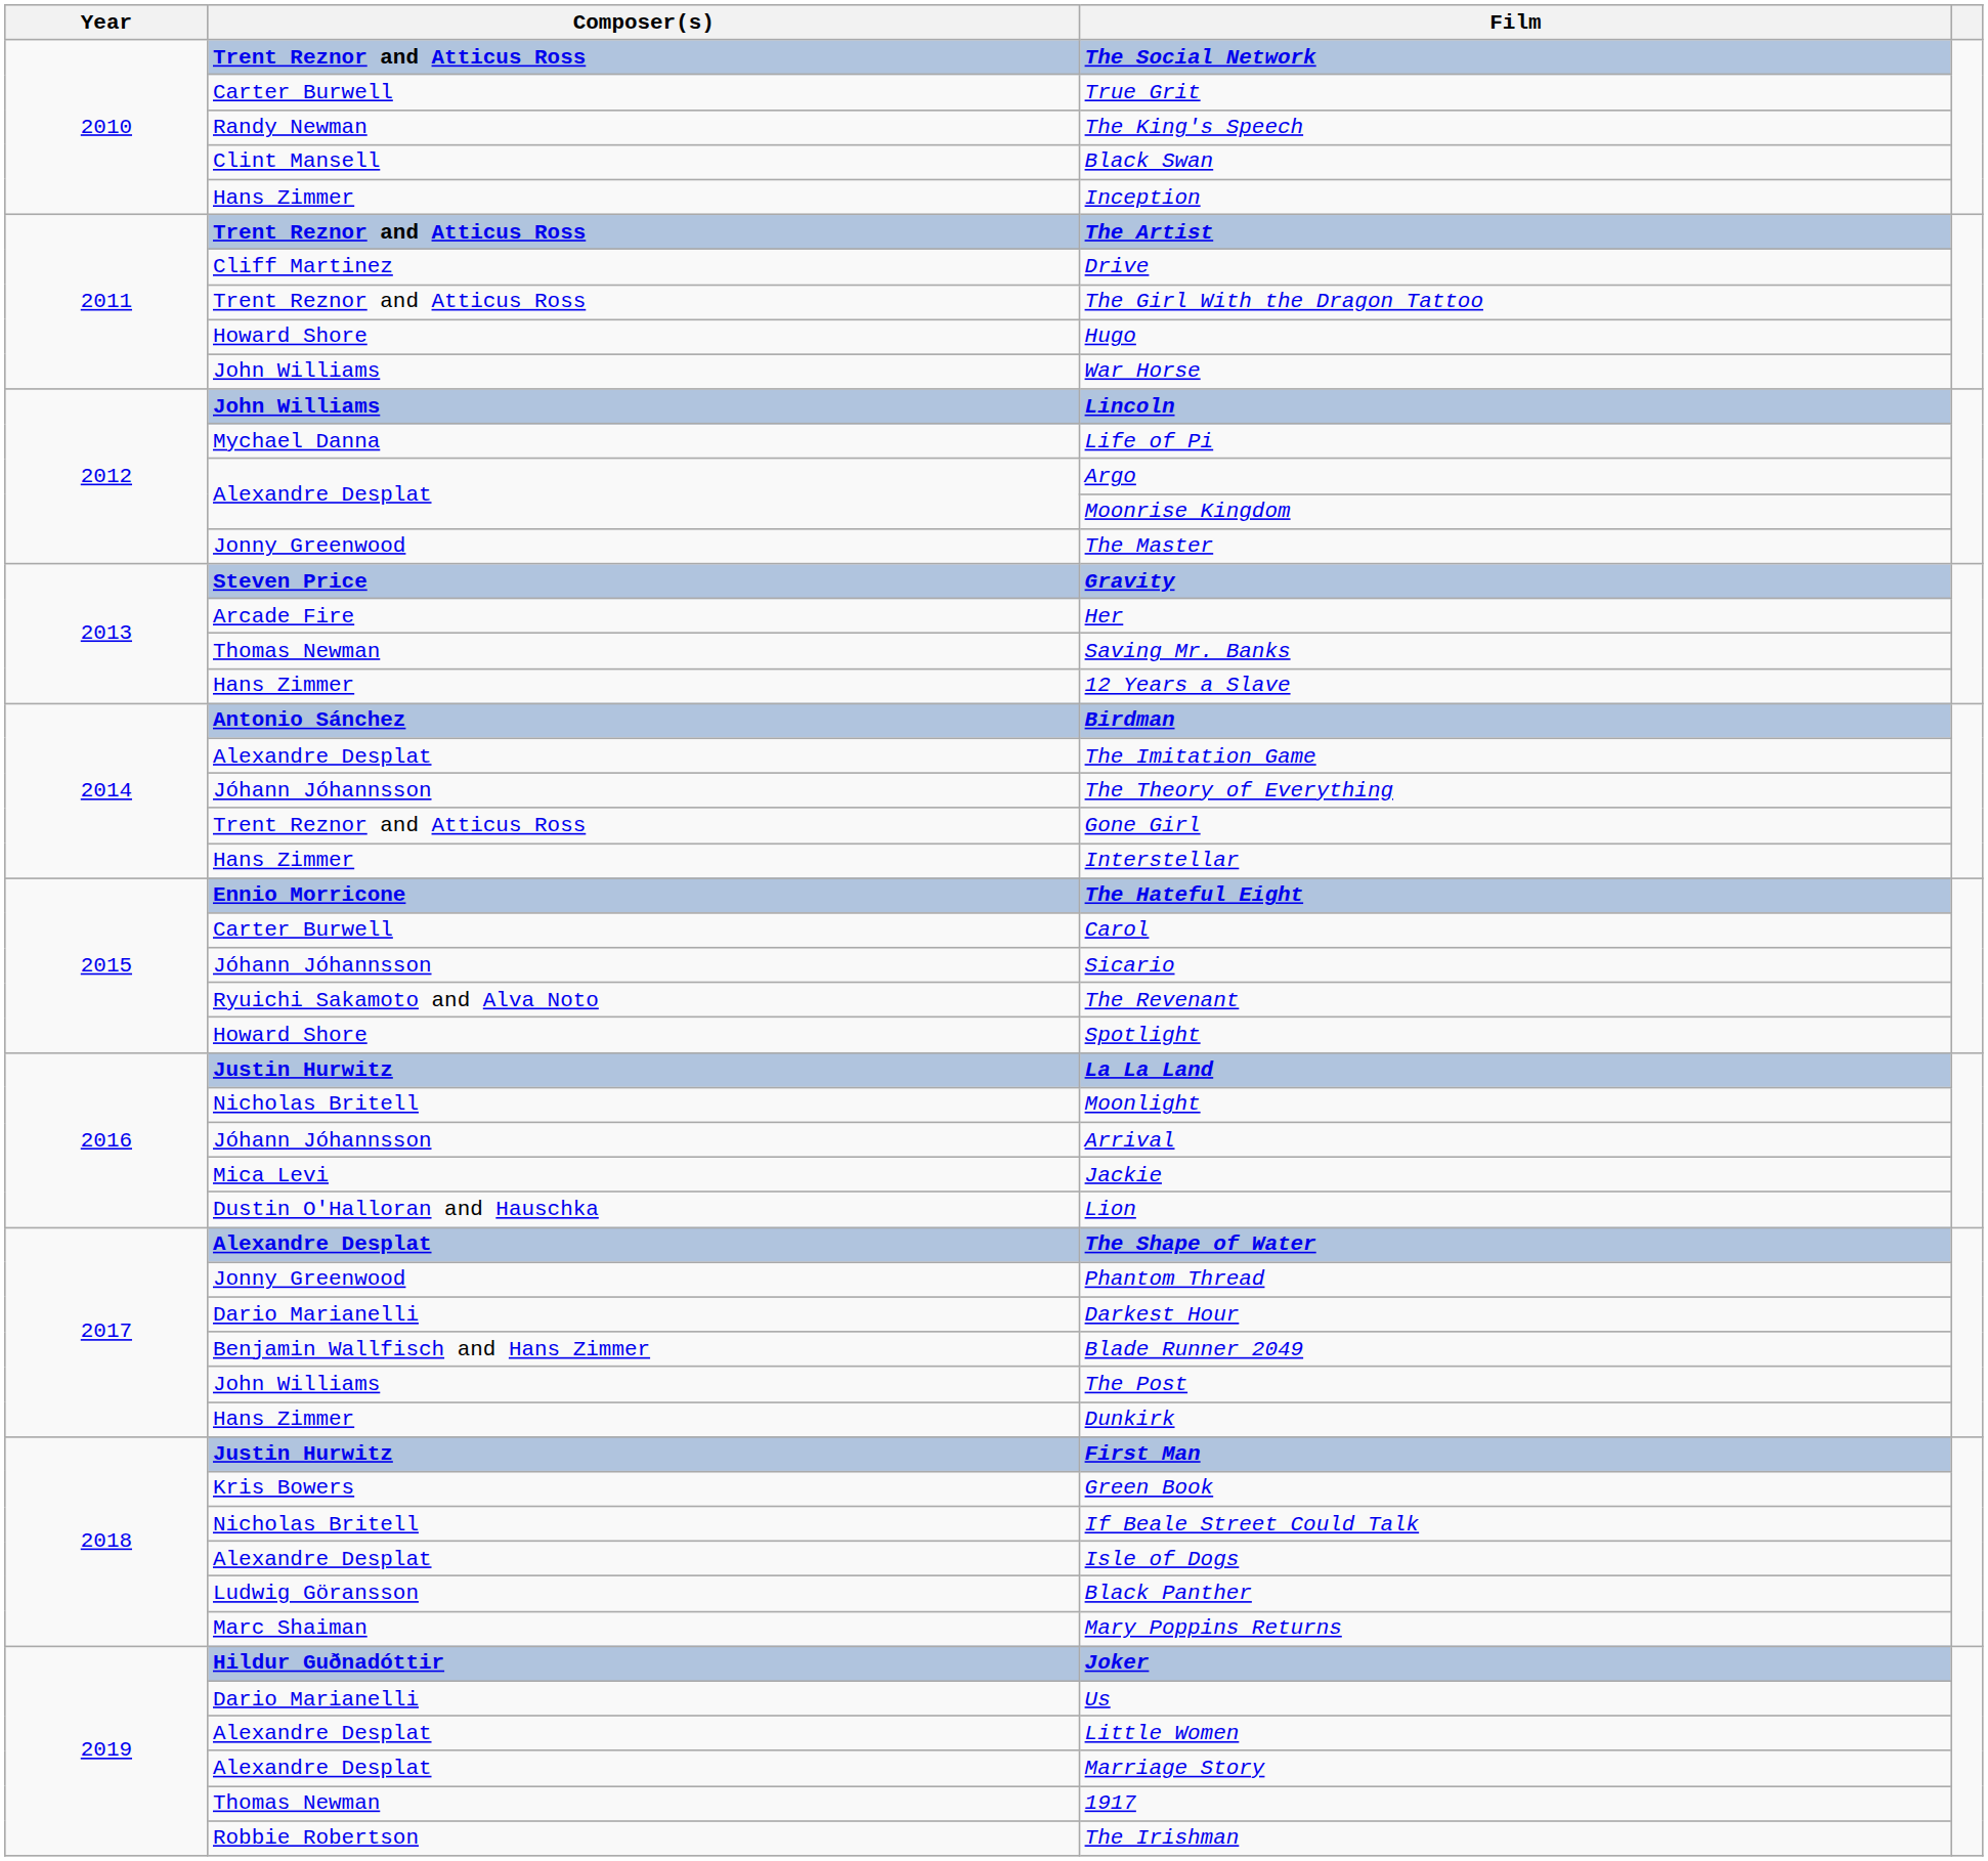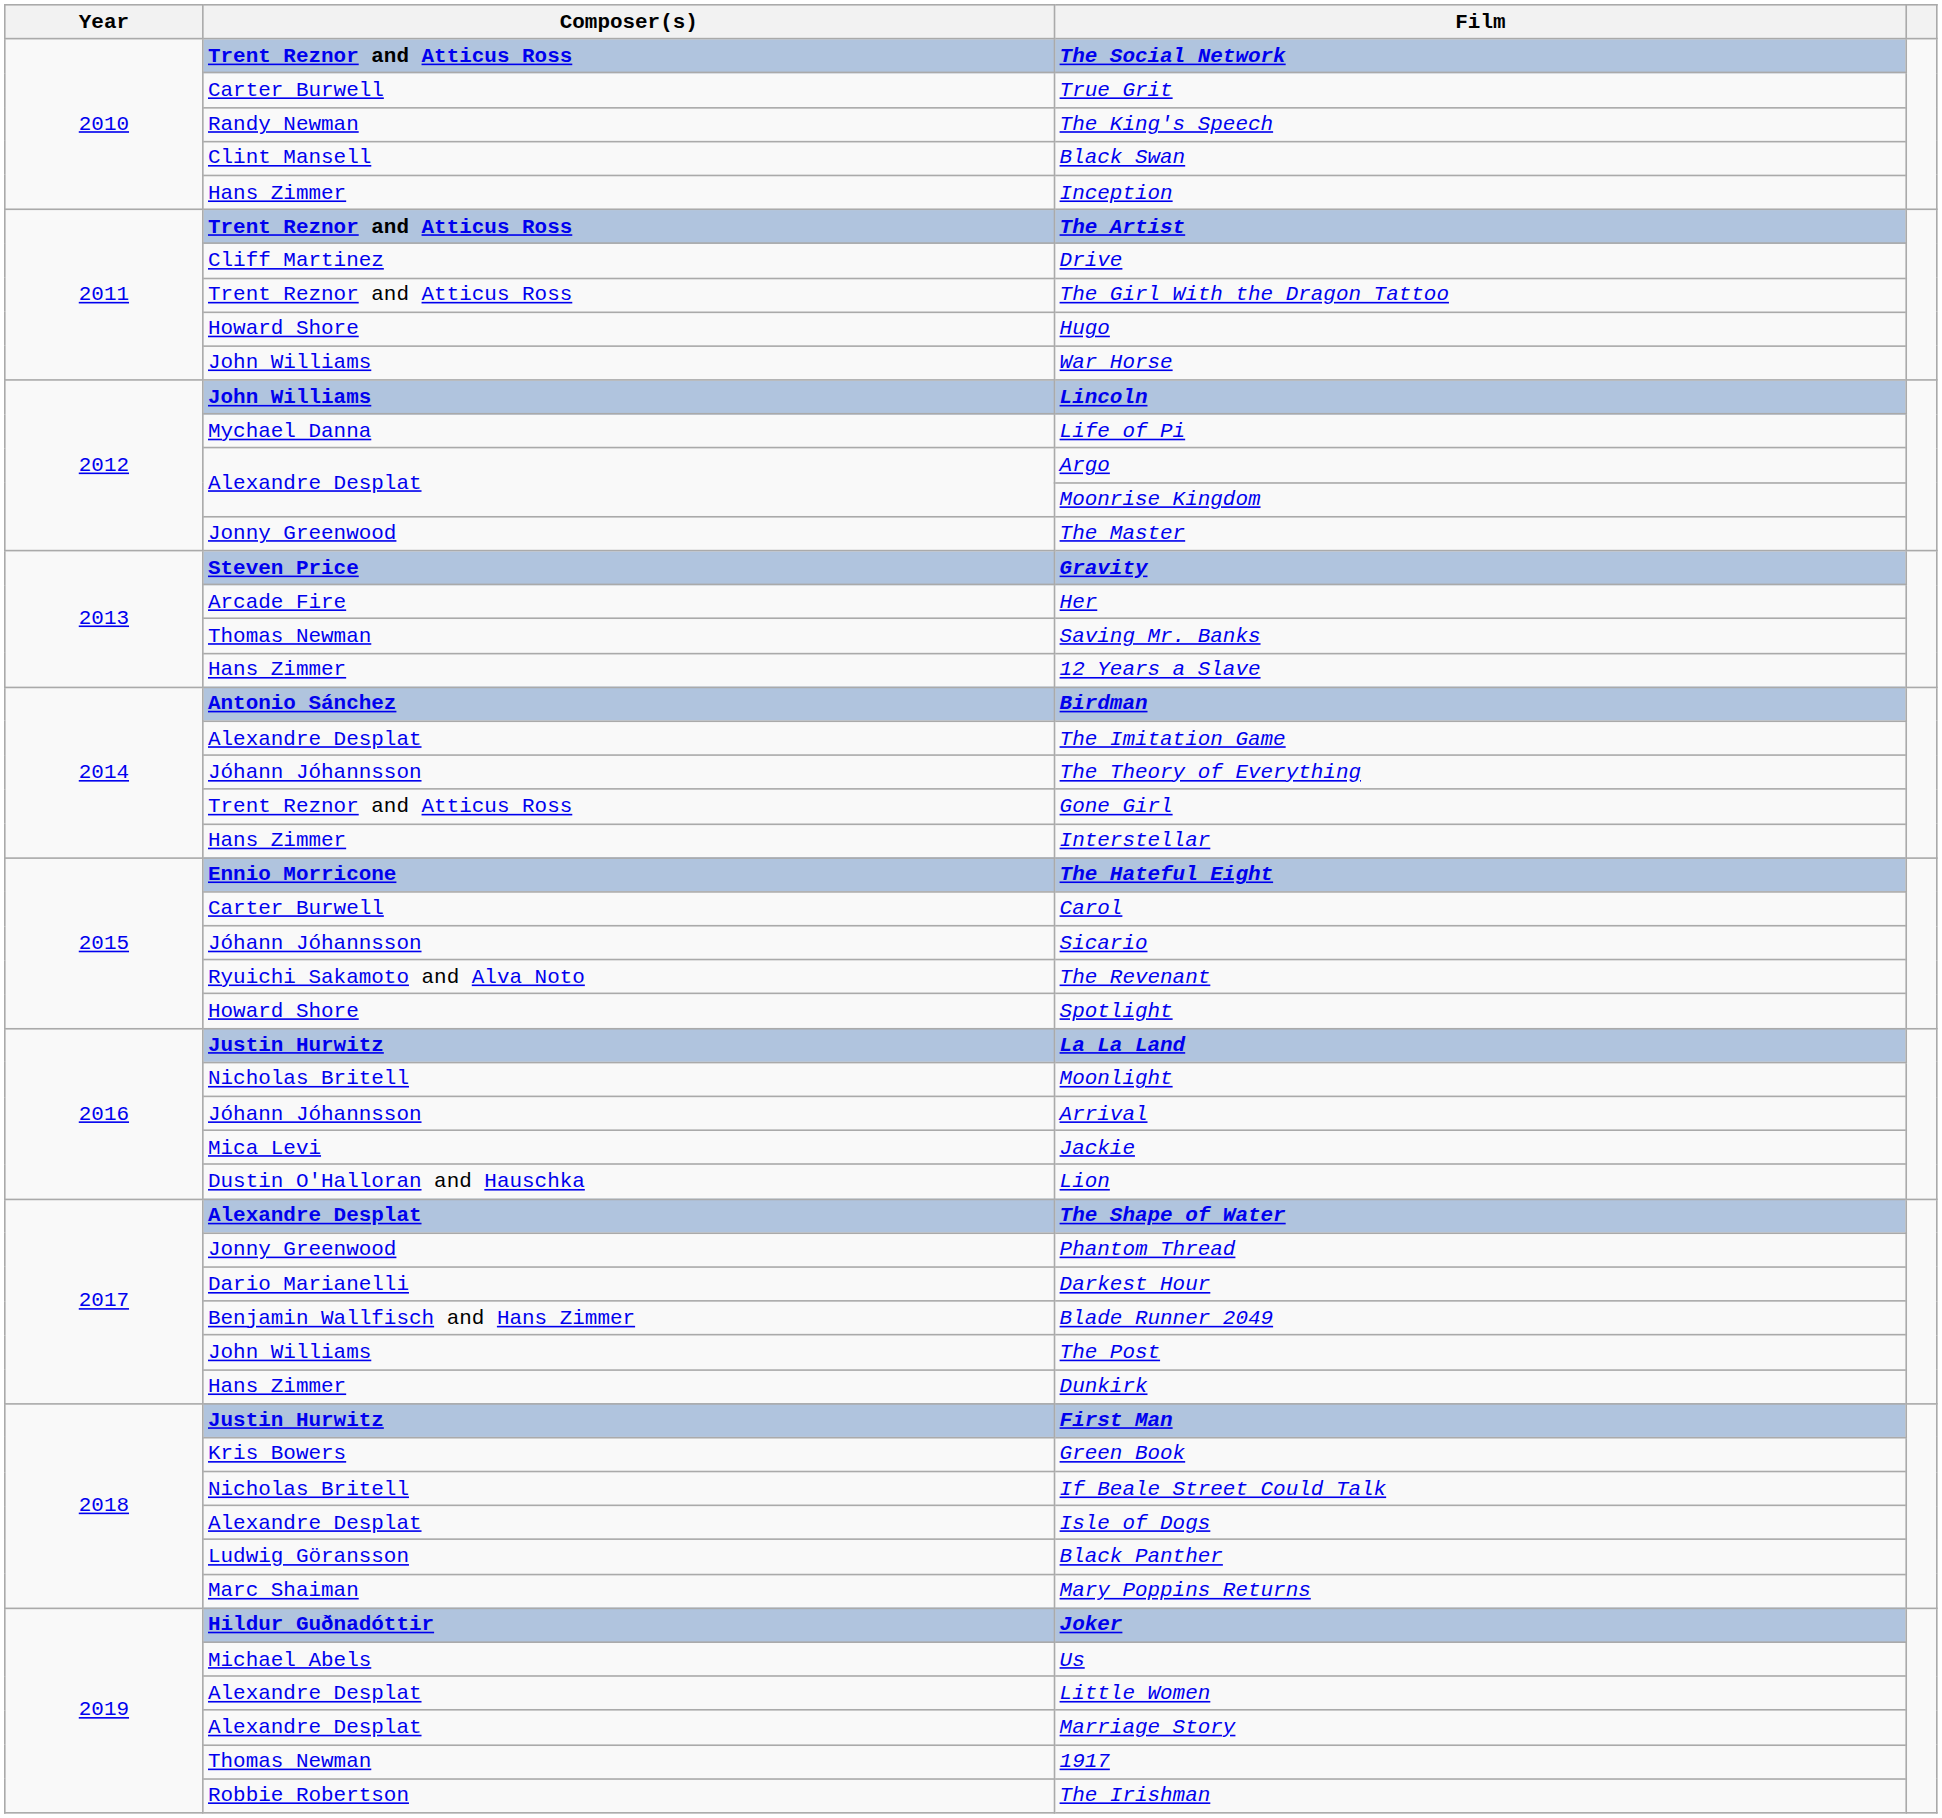 <table class="wikitable" width="95%" cellpadding="5">
 <tr>
 <th width="100"><strong>Year</strong></th>
 <th width="450"><strong>Composer(s)</strong></th>
 <th width="450"><strong>Film</strong></th>
 <th width="10"></th>
 </tr>
 <tr>
 <td rowspan="5" style="text-align:center;"><a href='#'>2010</a></td>
 <td style="background:#B0C4DE;"><strong><a href='#'>Trent Reznor</a> and <a href='#'>Atticus Ross</a></strong></td>
 <td style="background:#B0C4DE;"><strong><em><a href='#'>The Social Network</a></em></strong></td>
 <td rowspan="5" style="text-align:center;"></td>
 </tr>
 <tr>
 <td><a href='#'>Carter Burwell</a></td>
 <td><em><a href='#'>True Grit</a></em></td>
 </tr>
 <tr>
 <td><a href='#'>Randy Newman</a></td>
 <td><em><a href='#'>The King's Speech</a></em></td>
 </tr>
 <tr>
 <td><a href='#'>Clint Mansell</a></td>
 <td><em><a href='#'>Black Swan</a></em></td>
 </tr>
 <tr>
 <td><a href='#'>Hans Zimmer</a></td>
 <td><em><a href='#'>Inception</a></em></td>
 </tr>
 <tr>
 <td rowspan="5" style="text-align:center;"><a href='#'>2011</a></td>
 <td style="background:#B0C4DE;"><strong><a href='#'>Trent Reznor</a> and <a href='#'>Atticus Ross</a></strong></td>
 <td style="background:#B0C4DE;"><strong><em><a href='#'>The Artist</a></em></strong></td>
 <td rowspan="5" style="text-align:center;"></td>
 </tr>
 <tr>
 <td><a href='#'>Cliff Martinez</a></td>
 <td><em><a href='#'>Drive</a></em></td>
 </tr>
 <tr>
 <td><a href='#'>Trent Reznor</a> and <a href='#'>Atticus Ross</a></td>
 <td><em><a href='#'>The Girl With the Dragon Tattoo</a></em></td>
 </tr>
 <tr>
 <td><a href='#'>Howard Shore</a></td>
 <td><em><a href='#'>Hugo</a></em></td>
 </tr>
 <tr>
 <td><a href='#'>John Williams</a></td>
 <td><em><a href='#'>War Horse</a></em></td>
 </tr>
 <tr>
 <td rowspan="5" style="text-align:center;"><a href='#'>2012</a></td>
 <td style="background:#B0C4DE;"><strong><a href='#'>John Williams</a></strong></td>
 <td style="background:#B0C4DE;"><strong><em><a href='#'>Lincoln</a></em></strong></td>
 <td rowspan="5" style="text-align:center;"></td>
 </tr>
 <tr>
 <td><a href='#'>Mychael Danna</a></td>
 <td><em><a href='#'>Life of Pi</a></em></td>
 </tr>
 <tr>
 <td rowspan="2"><a href='#'>Alexandre Desplat</a></td>
 <td><em><a href='#'>Argo</a></em></td>
 </tr>
 <tr>
 <td><em><a href='#'>Moonrise Kingdom</a></em></td>
 </tr>
 <tr>
 <td><a href='#'>Jonny Greenwood</a></td>
 <td><em><a href='#'>The Master</a></em></td>
 </tr>
 <tr>
 <td rowspan="4" style="text-align:center;"><a href='#'>2013</a></td>
 <td style="background:#B0C4DE;"><strong><a href='#'>Steven Price</a></strong></td>
 <td style="background:#B0C4DE;"><strong><em><a href='#'>Gravity</a></em></strong></td>
 <td rowspan="4" style="text-align:center;"></td>
 </tr>
 <tr>
 <td><a href='#'>Arcade Fire</a></td>
 <td><em><a href='#'>Her</a></em></td>
 </tr>
 <tr>
 <td><a href='#'>Thomas Newman</a></td>
 <td><em><a href='#'>Saving Mr. Banks</a></em></td>
 </tr>
 <tr>
 <td><a href='#'>Hans Zimmer</a></td>
 <td><em><a href='#'>12 Years a Slave</a></em></td>
 </tr>
 <tr>
 <td rowspan="5" style="text-align:center;"><a href='#'>2014</a></td>
 <td style="background:#B0C4DE;"><strong><a href='#'>Antonio Sánchez</a></strong></td>
 <td style="background:#B0C4DE;"><strong><em><a href='#'>Birdman</a></em></strong></td>
 <td rowspan="5" style="text-align:center;"></td>
 </tr>
 <tr>
 <td><a href='#'>Alexandre Desplat</a></td>
 <td><em><a href='#'>The Imitation Game</a></em></td>
 </tr>
 <tr>
 <td><a href='#'>Jóhann Jóhannsson</a></td>
 <td><em><a href='#'>The Theory of Everything</a></em></td>
 </tr>
 <tr>
 <td><a href='#'>Trent Reznor</a> and <a href='#'>Atticus Ross</a></td>
 <td><em><a href='#'>Gone Girl</a></em></td>
 </tr>
 <tr>
 <td><a href='#'>Hans Zimmer</a></td>
 <td><em><a href='#'>Interstellar</a></em></td>
 </tr>
 <tr>
 <td rowspan="5" style="text-align:center;"><a href='#'>2015</a></td>
 <td style="background:#B0C4DE;"><strong><a href='#'>Ennio Morricone</a></strong></td>
 <td style="background:#B0C4DE;"><strong><em><a href='#'>The Hateful Eight</a></em></strong></td>
 <td rowspan="5" style="text-align:center;"></td>
 </tr>
 <tr>
 <td><a href='#'>Carter Burwell</a></td>
 <td><em><a href='#'>Carol</a></em></td>
 </tr>
 <tr>
 <td><a href='#'>Jóhann Jóhannsson</a></td>
 <td><em><a href='#'>Sicario</a></em></td>
 </tr>
 <tr>
 <td><a href='#'>Ryuichi Sakamoto</a> and <a href='#'>Alva Noto</a></td>
 <td><em><a href='#'>The Revenant</a></em></td>
 </tr>
 <tr>
 <td><a href='#'>Howard Shore</a></td>
 <td><em><a href='#'>Spotlight</a></em></td>
 </tr>
 <tr>
 <td rowspan="5" style="text-align:center;"><a href='#'>2016</a></td>
 <td style="background:#B0C4DE;"><strong><a href='#'>Justin Hurwitz</a></strong></td>
 <td style="background:#B0C4DE;"><strong><em><a href='#'>La La Land</a></em></strong></td>
 <td rowspan="5" style="text-align:center;"></td>
 </tr>
 <tr>
 <td><a href='#'>Nicholas Britell</a></td>
 <td><em><a href='#'>Moonlight</a></em></td>
 </tr>
 <tr>
 <td><a href='#'>Jóhann Jóhannsson</a></td>
 <td><em><a href='#'>Arrival</a></em></td>
 </tr>
 <tr>
 <td><a href='#'>Mica Levi</a></td>
 <td><em><a href='#'>Jackie</a></em></td>
 </tr>
 <tr>
 <td><a href='#'>Dustin O'Halloran</a> and <a href='#'>Hauschka</a></td>
 <td><em><a href='#'>Lion</a></em></td>
 </tr>
 <tr>
 <td rowspan="6" style="text-align:center;"><a href='#'>2017</a></td>
 <td style="background:#B0C4DE;"><strong><a href='#'>Alexandre Desplat</a></strong></td>
 <td style="background:#B0C4DE;"><strong><em><a href='#'>The Shape of Water</a></em></strong></td>
 <td rowspan="6" style="text-align:center;"></td>
 </tr>
 <tr>
 <td><a href='#'>Jonny Greenwood</a></td>
 <td><em><a href='#'>Phantom Thread</a></em></td>
 </tr>
 <tr>
 <td><a href='#'>Dario Marianelli</a></td>
 <td><em><a href='#'>Darkest Hour</a></em></td>
 </tr>
 <tr>
 <td><a href='#'>Benjamin Wallfisch</a> and <a href='#'>Hans Zimmer</a></td>
 <td><em><a href='#'>Blade Runner 2049</a></em></td>
 </tr>
 <tr>
 <td><a href='#'>John Williams</a></td>
 <td><em><a href='#'>The Post</a></em></td>
 </tr>
 <tr>
 <td><a href='#'>Hans Zimmer</a></td>
 <td><em><a href='#'>Dunkirk</a></em></td>
 </tr>
 <tr>
 <td rowspan="6" style="text-align:center;"><a href='#'>2018</a></td>
 <td style="background:#B0C4DE;"><strong><a href='#'>Justin Hurwitz</a></strong></td>
 <td style="background:#B0C4DE;"><strong><em><a href='#'>First Man</a></em></strong></td>
 <td rowspan="6" style="text-align:center;"></td>
 </tr>
 <tr>
 <td><a href='#'>Kris Bowers</a></td>
 <td><em><a href='#'>Green Book</a></em></td>
 </tr>
 <tr>
 <td><a href='#'>Nicholas Britell</a></td>
 <td><em><a href='#'>If Beale Street Could Talk</a></em></td>
 </tr>
 <tr>
 <td><a href='#'>Alexandre Desplat</a></td>
 <td><em><a href='#'>Isle of Dogs</a></em></td>
 </tr>
 <tr>
 <td><a href='#'>Ludwig Göransson</a></td>
 <td><em><a href='#'>Black Panther</a></em></td>
 </tr>
 <tr>
 <td><a href='#'>Marc Shaiman</a></td>
 <td><em><a href='#'>Mary Poppins Returns</a></em></td>
 </tr>
 <tr>
 <td rowspan="6" style="text-align:center;"><a href='#'>2019</a></td>
 <td style="background:#B0C4DE;"><strong><a href='#'>Hildur Guðnadóttir</a></strong></td>
 <td style="background:#B0C4DE;"><strong><em><a href='#'>Joker</a></em></strong></td>
 <td rowspan="6" style="text-align:center;"></td>
 </tr>
 <tr>
-<td><a href='#'>Dario Marianelli</a></td>
+<td><a href='#'>Michael Abels</a></td>
 <td><em><a href='#'>Us</a></em></td>
 </tr>
 <tr>
 <td><a href='#'>Alexandre Desplat</a></td>
 <td><em><a href='#'>Little Women</a></em></td>
 </tr>
 <tr>
 <td><a href='#'>Alexandre Desplat</a></td>
 <td><em><a href='#'>Marriage Story</a></em></td>
 </tr>
 <tr>
 <td><a href='#'>Thomas Newman</a></td>
 <td><em><a href='#'>1917</a></em></td>
 </tr>
 <tr>
 <td><a href='#'>Robbie Robertson</a></td>
 <td><em><a href='#'>The Irishman</a></em></td>
 </tr>
 </table>
